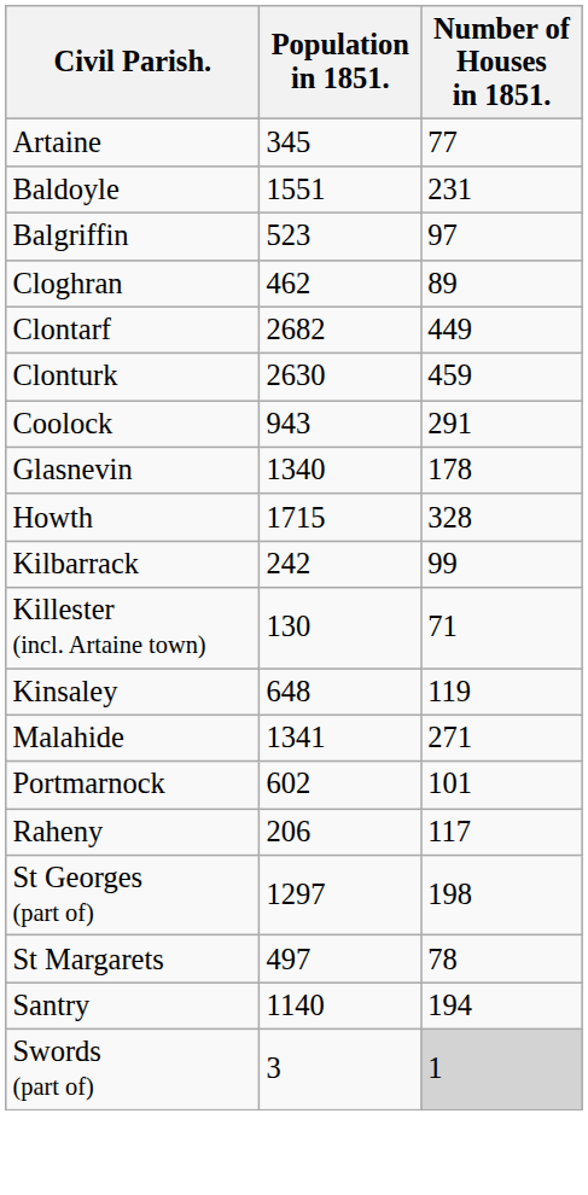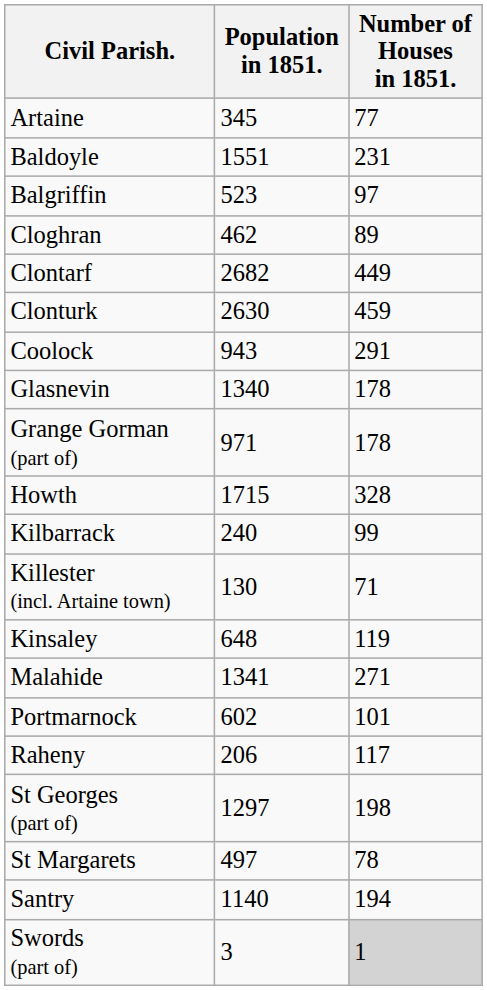 <table class="wikitable">
 <tr>
 <th style="width:130px">Civil Parish.</th>
 <th style="width:80px">Population<br> in 1851.</th>
 <th style="width:80px">Number of Houses<br> in 1851.</th>
 </tr>
 <tr>
 <td>Artaine</td>
 <td>345</td>
 <td>77</td>
 </tr>
 <tr>
 <td>Baldoyle</td>
 <td>1551</td>
 <td>231</td>
 </tr>
 <tr>
 <td>Balgriffin</td>
 <td>523</td>
 <td>97</td>
 </tr>
 <tr>
 <td>Cloghran</td>
 <td>462</td>
 <td>89</td>
 </tr>
 <tr>
 <td>Clontarf</td>
 <td>2682</td>
 <td>449</td>
 </tr>
 <tr>
 <td>Clonturk</td>
 <td>2630</td>
 <td>459</td>
 </tr>
 <tr>
 <td>Coolock</td>
 <td>943</td>
 <td>291</td>
 </tr>
 <tr>
 <td>Glasnevin</td>
 <td>1340</td>
 <td>178</td>
 </tr>
 <tr>
+<td>Grange Gorman<br><small>(part of)</small></td>
+<td>971</td>
+<td>178</td>
+</tr>
+<tr>
 <td>Howth</td>
 <td>1715</td>
 <td>328</td>
 </tr>
 <tr>
 <td>Kilbarrack</td>
-<td>242</td>
+<td>240</td>
 <td>99</td>
 </tr>
 <tr>
 <td>Killester<br><small>(incl. Artaine town)</small></td>
 <td>130</td>
 <td>71</td>
 </tr>
 <tr>
 <td>Kinsaley</td>
 <td>648</td>
 <td>119</td>
 </tr>
 <tr>
 <td>Malahide</td>
 <td>1341</td>
 <td>271</td>
 </tr>
 <tr>
 <td>Portmarnock</td>
 <td>602</td>
 <td>101</td>
 </tr>
 <tr>
 <td>Raheny</td>
 <td>206</td>
 <td>117</td>
 </tr>
 <tr>
 <td>St Georges<br><small>(part of)</small></td>
 <td>1297</td>
 <td>198</td>
 </tr>
 <tr>
 <td>St Margarets</td>
 <td>497</td>
 <td>78</td>
 </tr>
 <tr>
 <td>Santry</td>
 <td>1140</td>
 <td>194</td>
 </tr>
 <tr>
 <td>Swords<br><small>(part of)</small></td>
 <td>3</td>
 <td style="background: lightgrey;">1</td>
 </tr>
 <tr>
 </tr>
 </table>
